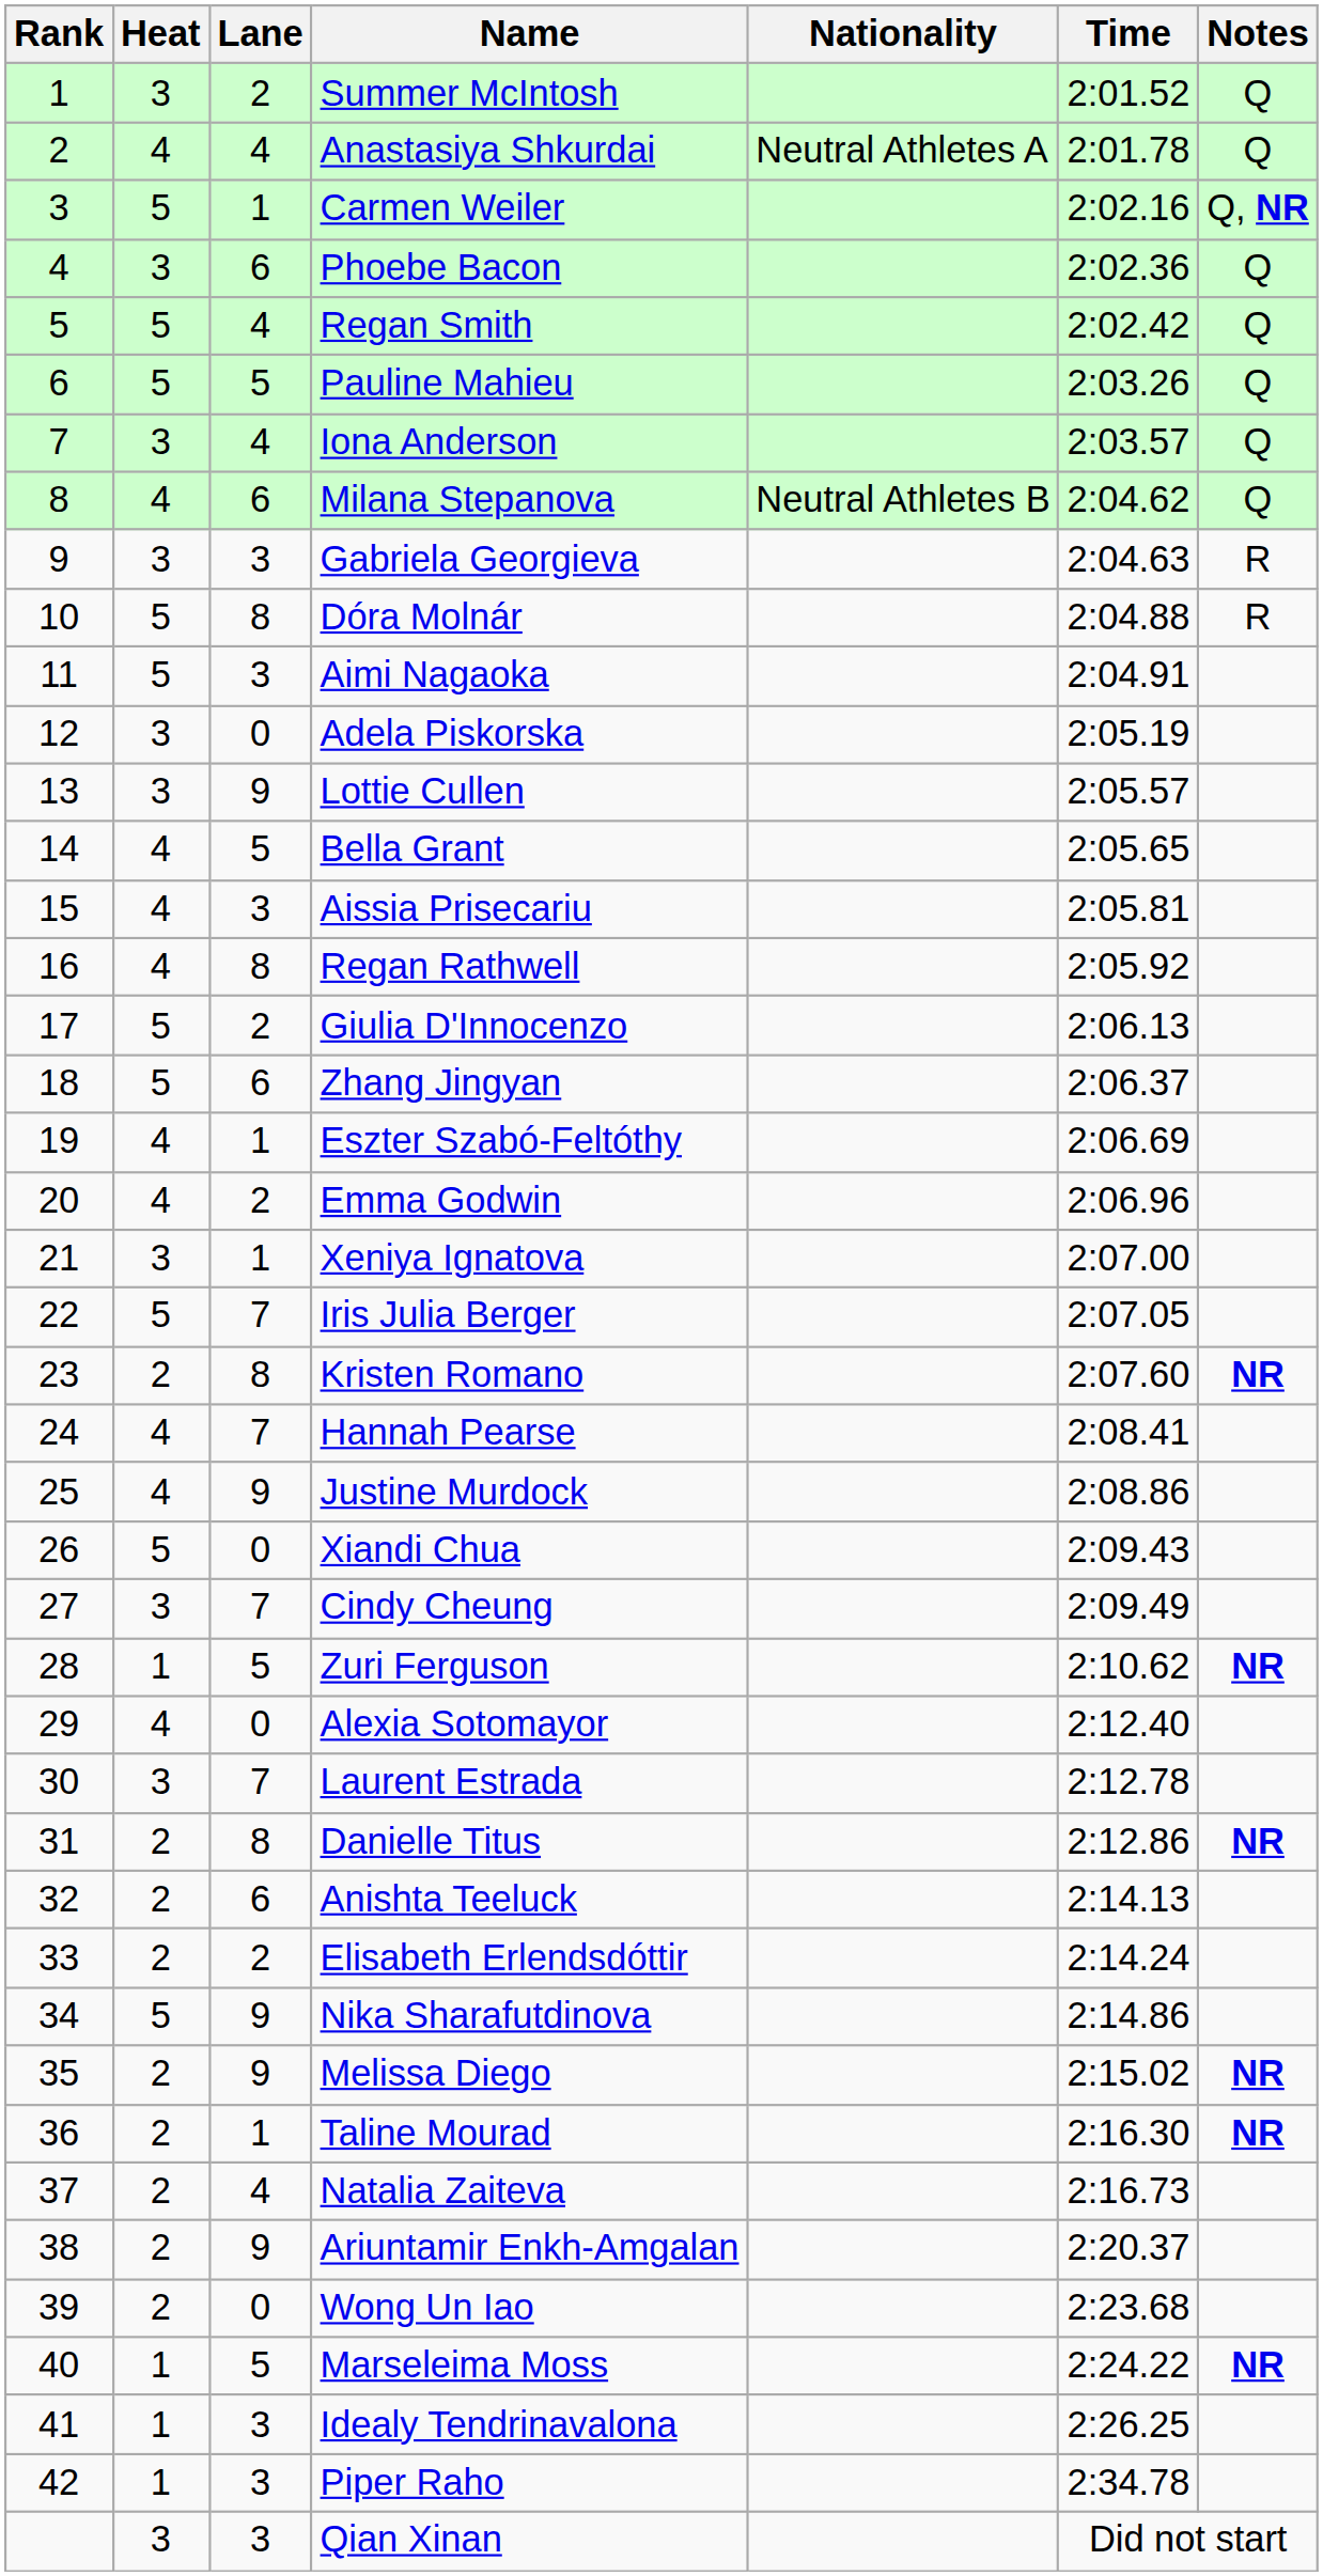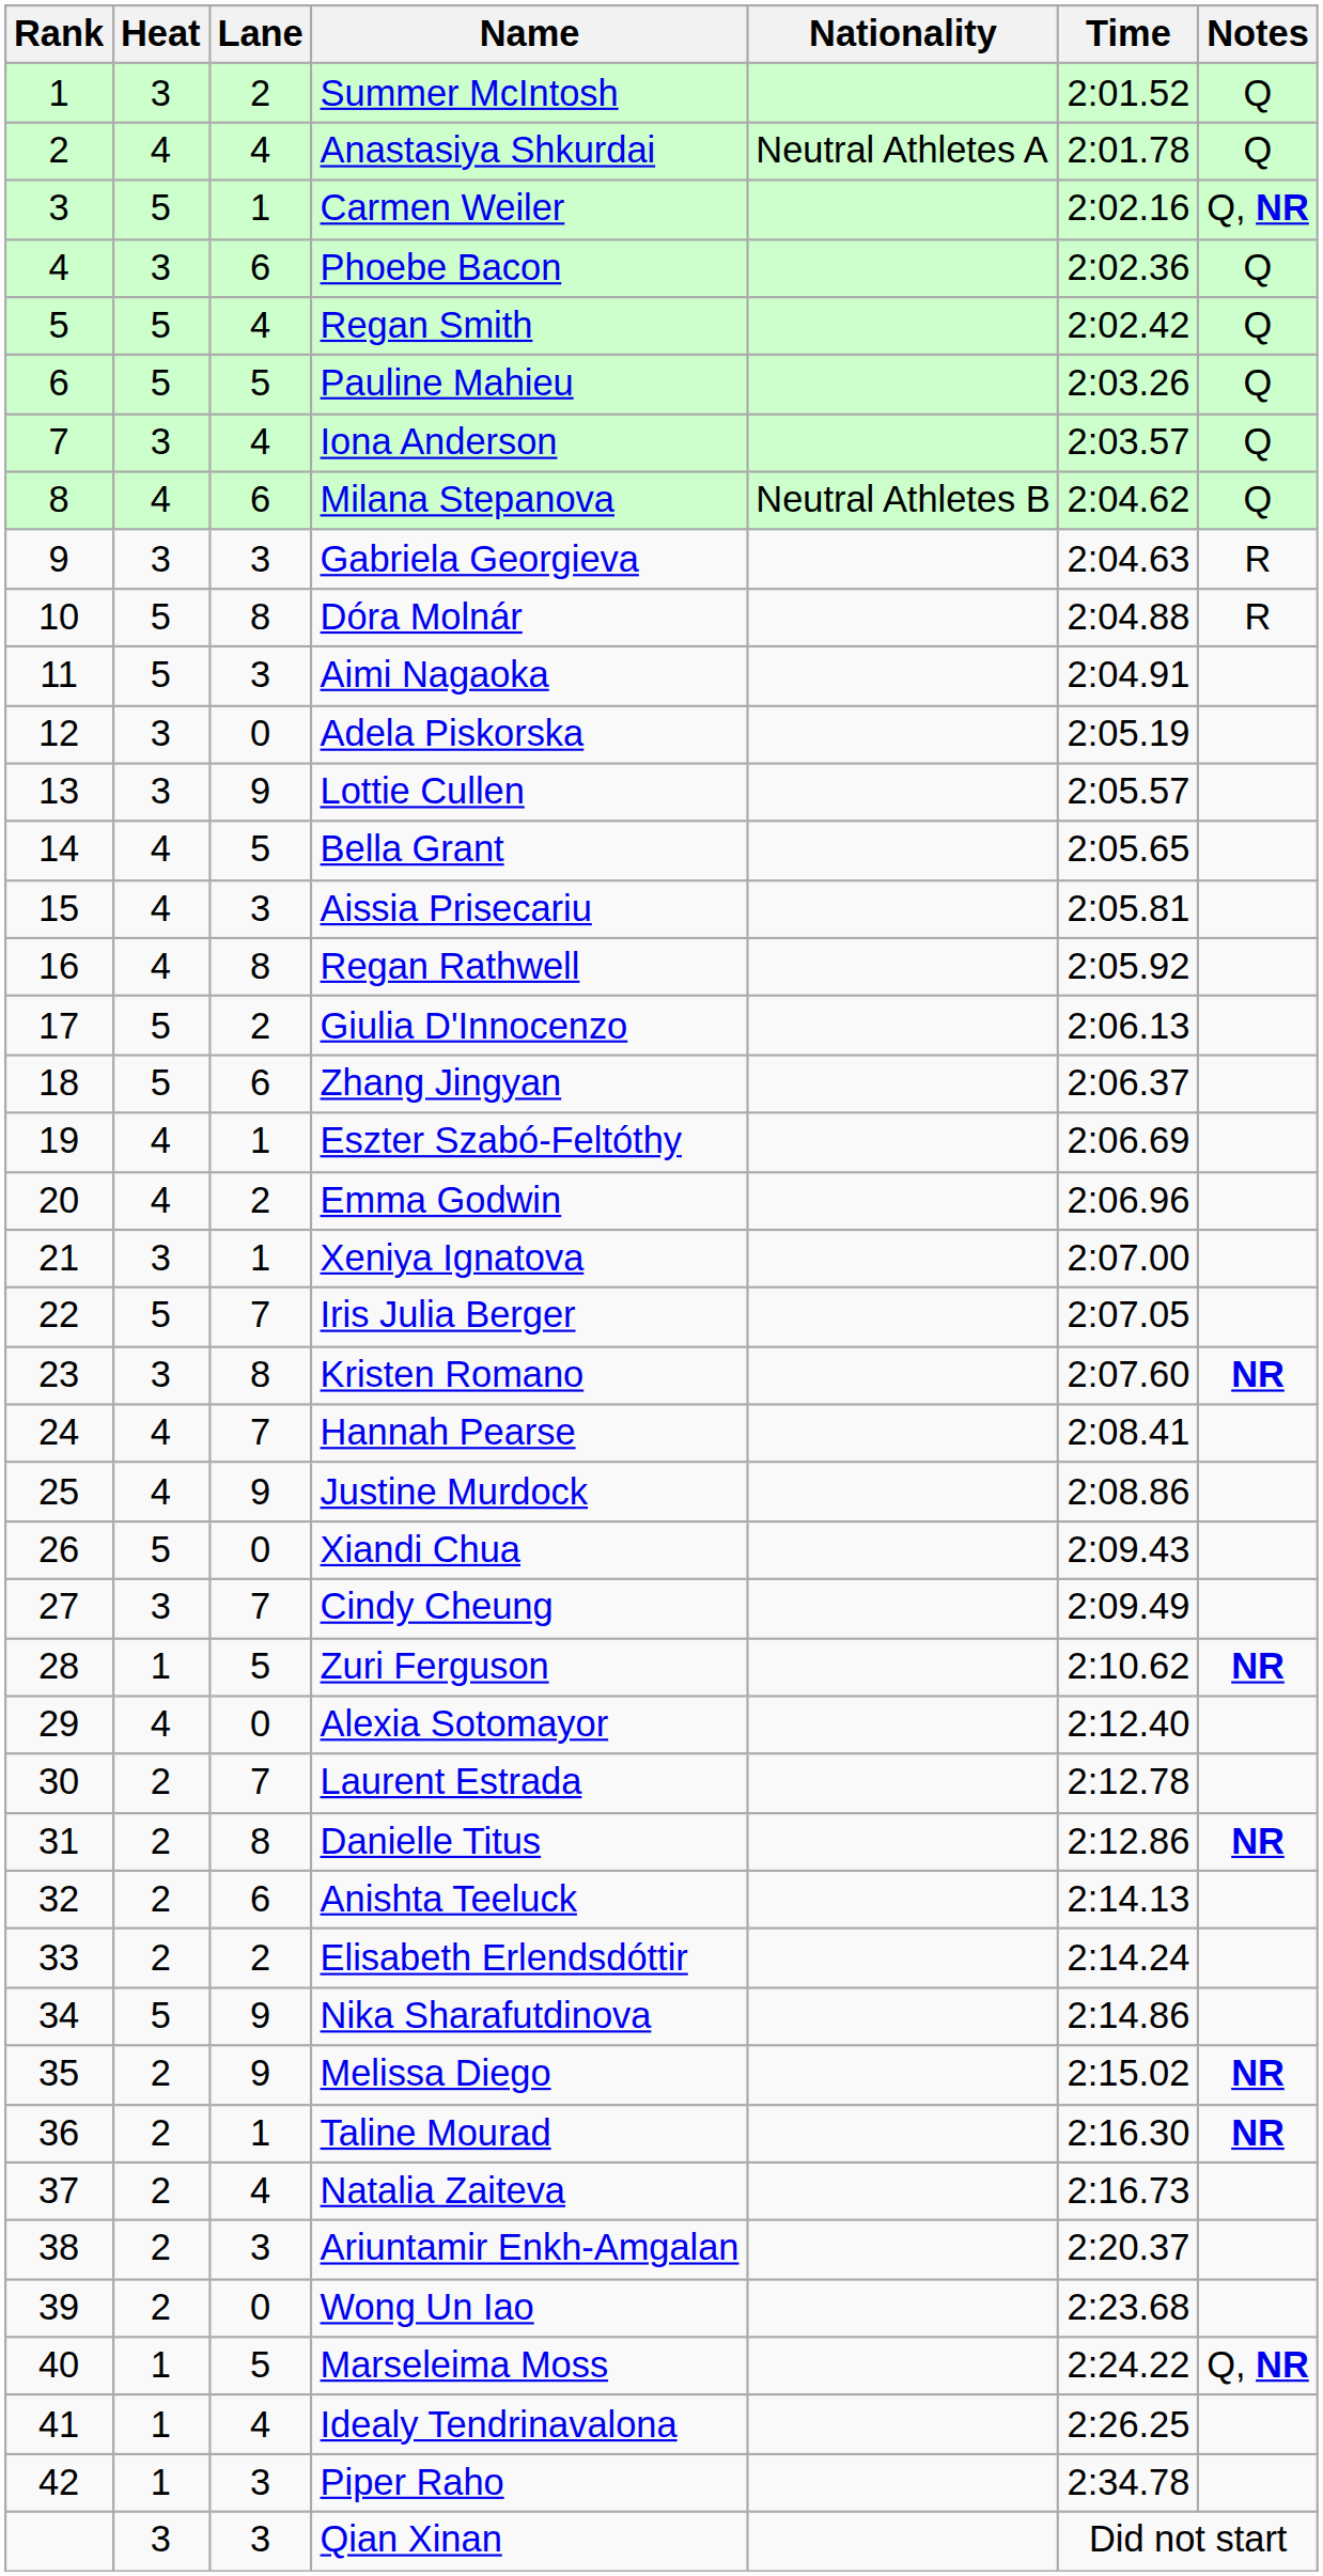 <table class="wikitable sortable" style="text-align:center">
 <tr>
 <th>Rank</th>
 <th>Heat</th>
 <th>Lane</th>
 <th>Name</th>
 <th>Nationality</th>
 <th>Time</th>
 <th>Notes</th>
 </tr>
 <tr bgcolor=ccffcc>
 <td>1</td>
 <td>3</td>
 <td>2</td>
 <td align=left><a href='#'>Summer McIntosh</a></td>
 <td align=left></td>
 <td>2:01.52</td>
 <td>Q</td>
 </tr>
 <tr bgcolor=ccffcc>
 <td>2</td>
 <td>4</td>
 <td>4</td>
 <td align=left><a href='#'>Anastasiya Shkurdai</a></td>
 <td align=left> Neutral Athletes A</td>
 <td>2:01.78</td>
 <td>Q</td>
 </tr>
 <tr bgcolor=ccffcc>
 <td>3</td>
 <td>5</td>
 <td>1</td>
 <td align=left><a href='#'>Carmen Weiler</a></td>
 <td align=left></td>
 <td>2:02.16</td>
 <td>Q, <strong><a href='#'>NR</a></strong></td>
 </tr>
 <tr bgcolor=ccffcc>
 <td>4</td>
 <td>3</td>
 <td>6</td>
 <td align=left><a href='#'>Phoebe Bacon</a></td>
 <td align=left></td>
 <td>2:02.36</td>
 <td>Q</td>
 </tr>
 <tr bgcolor=ccffcc>
 <td>5</td>
 <td>5</td>
 <td>4</td>
 <td align=left><a href='#'>Regan Smith</a></td>
 <td align=left></td>
 <td>2:02.42</td>
 <td>Q</td>
 </tr>
 <tr bgcolor=ccffcc>
 <td>6</td>
 <td>5</td>
 <td>5</td>
 <td align=left><a href='#'>Pauline Mahieu</a></td>
 <td align=left></td>
 <td>2:03.26</td>
 <td>Q</td>
 </tr>
 <tr bgcolor=ccffcc>
 <td>7</td>
 <td>3</td>
 <td>4</td>
 <td align=left><a href='#'>Iona Anderson</a></td>
 <td align=left></td>
 <td>2:03.57</td>
 <td>Q</td>
 </tr>
 <tr bgcolor=ccffcc>
 <td>8</td>
 <td>4</td>
 <td>6</td>
 <td align=left><a href='#'>Milana Stepanova</a></td>
 <td align=left> Neutral Athletes B</td>
 <td>2:04.62</td>
 <td>Q</td>
 </tr>
 <tr>
 <td>9</td>
 <td>3</td>
 <td>3</td>
 <td align=left><a href='#'>Gabriela Georgieva</a></td>
 <td align=left></td>
 <td>2:04.63</td>
 <td>R</td>
 </tr>
 <tr>
 <td>10</td>
 <td>5</td>
 <td>8</td>
 <td align=left><a href='#'>Dóra Molnár</a></td>
 <td align=left></td>
 <td>2:04.88</td>
 <td>R</td>
 </tr>
 <tr>
 <td>11</td>
 <td>5</td>
 <td>3</td>
 <td align=left><a href='#'>Aimi Nagaoka</a></td>
 <td align=left></td>
 <td>2:04.91</td>
 <td></td>
 </tr>
 <tr>
 <td>12</td>
 <td>3</td>
 <td>0</td>
 <td align=left><a href='#'>Adela Piskorska</a></td>
 <td align=left></td>
 <td>2:05.19</td>
 <td></td>
 </tr>
 <tr>
 <td>13</td>
 <td>3</td>
 <td>9</td>
 <td align=left><a href='#'>Lottie Cullen</a></td>
 <td align=left></td>
 <td>2:05.57</td>
 <td></td>
 </tr>
 <tr>
 <td>14</td>
 <td>4</td>
 <td>5</td>
 <td align=left><a href='#'>Bella Grant</a></td>
 <td align=left></td>
 <td>2:05.65</td>
 <td></td>
 </tr>
 <tr>
 <td>15</td>
 <td>4</td>
 <td>3</td>
 <td align=left><a href='#'>Aissia Prisecariu</a></td>
 <td align=left></td>
 <td>2:05.81</td>
 <td></td>
 </tr>
 <tr>
 <td>16</td>
 <td>4</td>
 <td>8</td>
 <td align=left><a href='#'>Regan Rathwell</a></td>
 <td align=left></td>
 <td>2:05.92</td>
 <td></td>
 </tr>
 <tr>
 <td>17</td>
 <td>5</td>
 <td>2</td>
 <td align=left><a href='#'>Giulia D'Innocenzo</a></td>
 <td align=left></td>
 <td>2:06.13</td>
 <td></td>
 </tr>
 <tr>
 <td>18</td>
 <td>5</td>
 <td>6</td>
 <td align=left><a href='#'>Zhang Jingyan</a></td>
 <td align=left></td>
 <td>2:06.37</td>
 <td></td>
 </tr>
 <tr>
 <td>19</td>
 <td>4</td>
 <td>1</td>
 <td align=left><a href='#'>Eszter Szabó-Feltóthy</a></td>
 <td align=left></td>
 <td>2:06.69</td>
 <td></td>
 </tr>
 <tr>
 <td>20</td>
 <td>4</td>
 <td>2</td>
 <td align=left><a href='#'>Emma Godwin</a></td>
 <td align=left></td>
 <td>2:06.96</td>
 <td></td>
 </tr>
 <tr>
 <td>21</td>
 <td>3</td>
 <td>1</td>
 <td align=left><a href='#'>Xeniya Ignatova</a></td>
 <td align=left></td>
 <td>2:07.00</td>
 <td></td>
 </tr>
 <tr>
 <td>22</td>
 <td>5</td>
 <td>7</td>
 <td align=left><a href='#'>Iris Julia Berger</a></td>
 <td align=left></td>
 <td>2:07.05</td>
 <td></td>
 </tr>
 <tr>
 <td>23</td>
-<td>2</td>
+<td>3</td>
 <td>8</td>
 <td align=left><a href='#'>Kristen Romano</a></td>
 <td align=left></td>
 <td>2:07.60</td>
 <td><strong><a href='#'>NR</a></strong></td>
 </tr>
 <tr>
 <td>24</td>
 <td>4</td>
 <td>7</td>
 <td align=left><a href='#'>Hannah Pearse</a></td>
 <td align=left></td>
 <td>2:08.41</td>
 <td></td>
 </tr>
 <tr>
 <td>25</td>
 <td>4</td>
 <td>9</td>
 <td align=left><a href='#'>Justine Murdock</a></td>
 <td align=left></td>
 <td>2:08.86</td>
 <td></td>
 </tr>
 <tr>
 <td>26</td>
 <td>5</td>
 <td>0</td>
 <td align=left><a href='#'>Xiandi Chua</a></td>
 <td align=left></td>
 <td>2:09.43</td>
 <td></td>
 </tr>
 <tr>
 <td>27</td>
 <td>3</td>
 <td>7</td>
 <td align=left><a href='#'>Cindy Cheung</a></td>
 <td align=left></td>
 <td>2:09.49</td>
 <td></td>
 </tr>
 <tr>
 <td>28</td>
 <td>1</td>
 <td>5</td>
 <td align=left><a href='#'>Zuri Ferguson</a></td>
 <td align=left></td>
 <td>2:10.62</td>
 <td><strong><a href='#'>NR</a></strong></td>
 </tr>
 <tr>
 <td>29</td>
 <td>4</td>
 <td>0</td>
 <td align=left><a href='#'>Alexia Sotomayor</a></td>
 <td align=left></td>
 <td>2:12.40</td>
 <td></td>
 </tr>
 <tr>
 <td>30</td>
-<td>3</td>
+<td>2</td>
 <td>7</td>
 <td align=left><a href='#'>Laurent Estrada</a></td>
 <td align=left></td>
 <td>2:12.78</td>
 <td></td>
 </tr>
 <tr>
 <td>31</td>
 <td>2</td>
 <td>8</td>
 <td align=left><a href='#'>Danielle Titus</a></td>
 <td align=left></td>
 <td>2:12.86</td>
 <td><strong><a href='#'>NR</a></strong></td>
 </tr>
 <tr>
 <td>32</td>
 <td>2</td>
 <td>6</td>
 <td align=left><a href='#'>Anishta Teeluck</a></td>
 <td align=left></td>
 <td>2:14.13</td>
 <td></td>
 </tr>
 <tr>
 <td>33</td>
 <td>2</td>
 <td>2</td>
 <td align=left><a href='#'>Elisabeth Erlendsdóttir</a></td>
 <td align=left></td>
 <td>2:14.24</td>
 <td></td>
 </tr>
 <tr>
 <td>34</td>
 <td>5</td>
 <td>9</td>
 <td align=left><a href='#'>Nika Sharafutdinova</a></td>
 <td align=left></td>
 <td>2:14.86</td>
 <td></td>
 </tr>
 <tr>
 <td>35</td>
 <td>2</td>
 <td>9</td>
 <td align=left><a href='#'>Melissa Diego</a></td>
 <td align=left></td>
 <td>2:15.02</td>
 <td><strong><a href='#'>NR</a></strong></td>
 </tr>
 <tr>
 <td>36</td>
 <td>2</td>
 <td>1</td>
 <td align=left><a href='#'>Taline Mourad</a></td>
 <td align=left></td>
 <td>2:16.30</td>
 <td><strong><a href='#'>NR</a></strong></td>
 </tr>
 <tr>
 <td>37</td>
 <td>2</td>
 <td>4</td>
 <td align=left><a href='#'>Natalia Zaiteva</a></td>
 <td align=left></td>
 <td>2:16.73</td>
 <td></td>
 </tr>
 <tr>
 <td>38</td>
 <td>2</td>
-<td>9</td>
+<td>3</td>
 <td align=left><a href='#'>Ariuntamir Enkh-Amgalan</a></td>
 <td align=left></td>
 <td>2:20.37</td>
 <td></td>
 </tr>
 <tr>
 <td>39</td>
 <td>2</td>
 <td>0</td>
 <td align=left><a href='#'>Wong Un Iao</a></td>
 <td align=left></td>
 <td>2:23.68</td>
 <td></td>
 </tr>
 <tr>
 <td>40</td>
 <td>1</td>
 <td>5</td>
 <td align=left><a href='#'>Marseleima Moss</a></td>
 <td align=left></td>
 <td>2:24.22</td>
-<td><strong><a href='#'>NR</a></strong></td>
+<td>Q, <strong><a href='#'>NR</a></strong></td>
 </tr>
 <tr>
 <td>41</td>
 <td>1</td>
-<td>3</td>
+<td>4</td>
 <td align=left><a href='#'>Idealy Tendrinavalona</a></td>
 <td align=left></td>
 <td>2:26.25</td>
 <td></td>
 </tr>
 <tr>
 <td>42</td>
 <td>1</td>
 <td>3</td>
 <td align=left><a href='#'>Piper Raho</a></td>
 <td align=left></td>
 <td>2:34.78</td>
 <td></td>
 </tr>
 <tr>
 <td></td>
 <td>3</td>
 <td>3</td>
 <td align=left><a href='#'>Qian Xinan</a></td>
 <td align=left></td>
 <td colspan=2>Did not start</td>
 </tr>
 </table>
